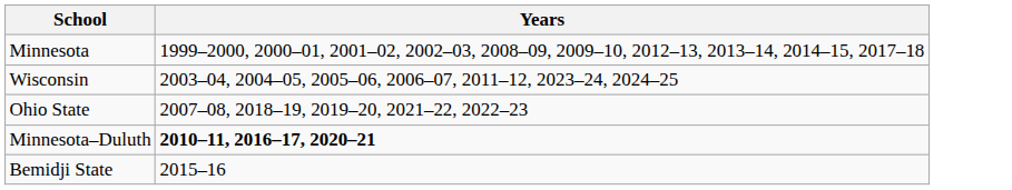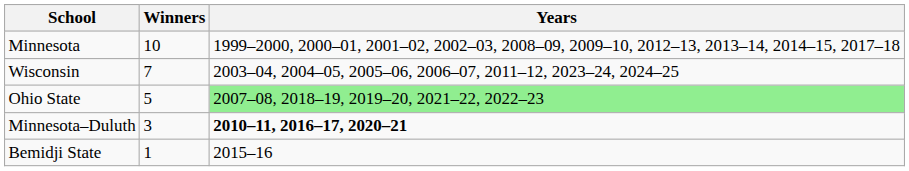 <table class="wikitable sortable">
 <tr>
 <th>School</th>
+<th>Winners</th>
 <th>Years</th>
 </tr>
 <tr>
 <td>Minnesota</td>
+<td>10</td>
 <td>1999–2000, 2000–01, 2001–02, 2002–03, 2008–09, 2009–10, 2012–13, 2013–14, 2014–15, 2017–18</td>
 </tr>
 <tr>
 <td>Wisconsin</td>
+<td>7</td>
 <td>2003–04, 2004–05, 2005–06, 2006–07, 2011–12, 2023–24, 2024–25</td>
 </tr>
 <tr>
 <td>Ohio State</td>
-<td>2007–08, 2018–19, 2019–20, 2021–22, 2022–23</td>
+<td>5</td>
+<td style="background: lightgreen;">2007–08, 2018–19, 2019–20, 2021–22, 2022–23</td>
 </tr>
 <tr>
 <td>Minnesota–Duluth</td>
+<td>3</td>
 <td><strong>2010–11, 2016–17, 2020–21</strong></td>
 </tr>
 <tr>
 <td>Bemidji State</td>
+<td>1</td>
 <td>2015–16</td>
 </tr>
 </table>
